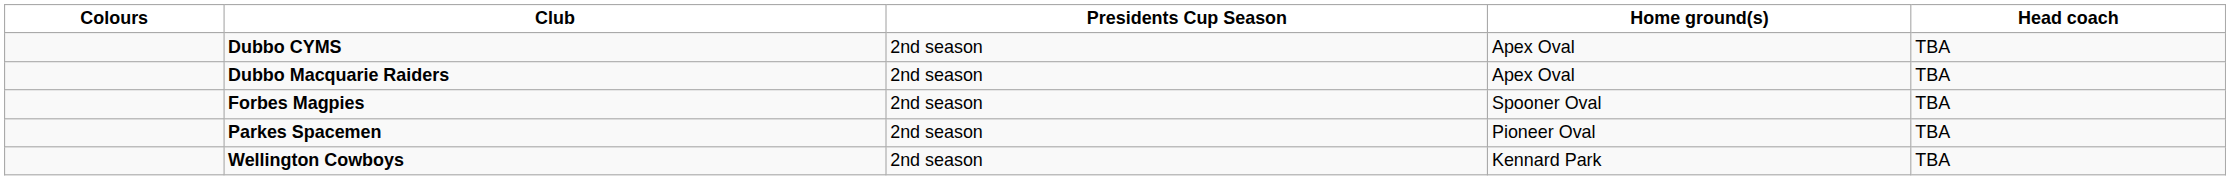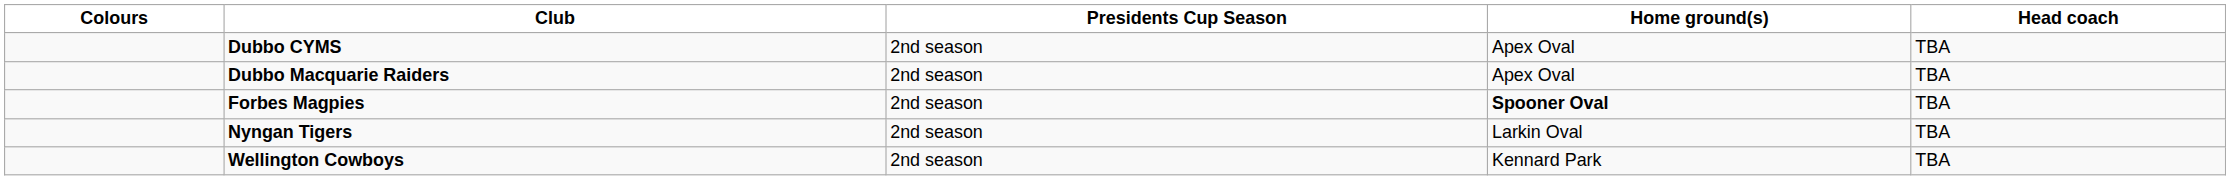 <table class="wikitable" style="width:100%; text-align:left">
 <tr>
 <th style="background:white">Colours</th>
 <th style="background:white">Club</th>
 <th style="background:white">Presidents Cup Season</th>
 <th style="background:white">Home ground(s)</th>
 <th style="background:white">Head coach</th>
 </tr>
 <tr>
 <td></td>
 <td><strong>Dubbo CYMS</strong></td>
 <td>2nd season</td>
 <td>Apex Oval</td>
 <td>TBA</td>
 </tr>
 <tr>
 <td></td>
 <td><strong>Dubbo Macquarie Raiders</strong></td>
 <td>2nd season</td>
 <td>Apex Oval</td>
 <td>TBA</td>
 </tr>
 <tr>
 <td></td>
 <td><strong>Forbes Magpies</strong></td>
 <td>2nd season</td>
-<td>Spooner Oval</td>
+<td><strong>Spooner Oval</strong></td>
 <td>TBA</td>
 </tr>
 <tr>
 <td></td>
-<td><strong>Parkes Spacemen</strong></td>
+<td><strong>Nyngan Tigers</strong></td>
 <td>2nd season</td>
-<td>Pioneer Oval</td>
+<td>Larkin Oval</td>
 <td>TBA</td>
 </tr>
 <tr>
 <td></td>
 <td><strong>Wellington Cowboys</strong></td>
 <td>2nd season</td>
 <td>Kennard Park</td>
 <td>TBA</td>
 </tr>
 </table>
